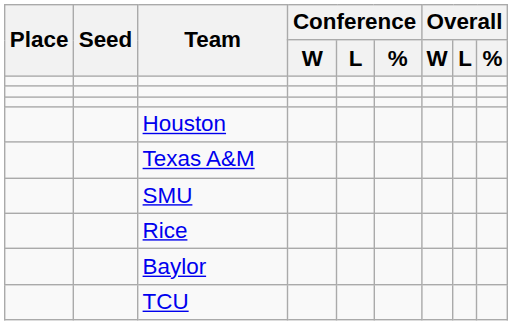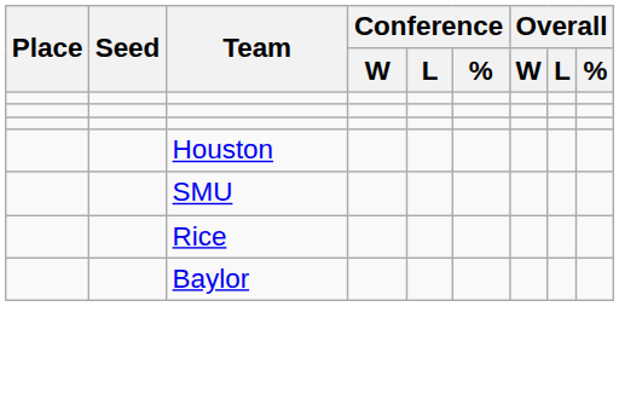 <table class=wikitable>
 <tr>
 <th rowspan ="2">Place</th>
 <th rowspan ="2">Seed</th>
 <th rowspan ="2" width= "100pt">Team</th>
 <th colspan = "3">Conference</th>
 <th colspan ="3">Overall</th>
 </tr>
 <tr>
 <th>W</th>
 <th>L</th>
 <th>%</th>
 <th>W</th>
 <th>L</th>
 <th>%</th>
 </tr>
 <tr>
 <td></td>
 <td></td>
 <td></td>
 <td></td>
 <td></td>
 <td></td>
 <td></td>
 <td></td>
 <td></td>
 </tr>
 <tr>
 <td></td>
 <td></td>
 <td></td>
 <td></td>
 <td></td>
 <td></td>
 <td></td>
 <td></td>
 <td></td>
 </tr>
 <tr>
 <td></td>
 <td></td>
 <td></td>
 <td></td>
 <td></td>
 <td></td>
 <td></td>
 <td></td>
 <td></td>
 </tr>
 <tr>
 <td></td>
 <td></td>
 <td><a href='#'>Houston</a></td>
 <td></td>
 <td></td>
 <td></td>
 <td></td>
 <td></td>
 <td></td>
 </tr>
 <tr>
 <td></td>
 <td></td>
-<td><a href='#'>Texas A&M</a></td>
-<td></td>
-<td></td>
-<td></td>
-<td></td>
-<td></td>
-<td></td>
-</tr>
-<tr>
-<td></td>
-<td></td>
 <td><a href='#'>SMU</a></td>
 <td></td>
 <td></td>
 <td></td>
 <td></td>
 <td></td>
 <td></td>
 </tr>
 <tr>
 <td></td>
 <td></td>
 <td><a href='#'>Rice</a></td>
 <td></td>
 <td></td>
 <td></td>
 <td></td>
 <td></td>
 <td></td>
 </tr>
 <tr>
 <td></td>
 <td></td>
 <td><a href='#'>Baylor</a></td>
 <td></td>
 <td></td>
 <td></td>
 <td></td>
 <td></td>
 <td></td>
 </tr>
-<tr>
-<td></td>
-<td></td>
-<td><a href='#'>TCU</a></td>
-<td></td>
-<td></td>
-<td></td>
-<td></td>
-<td></td>
-<td></td>
-</tr>
 </table>
